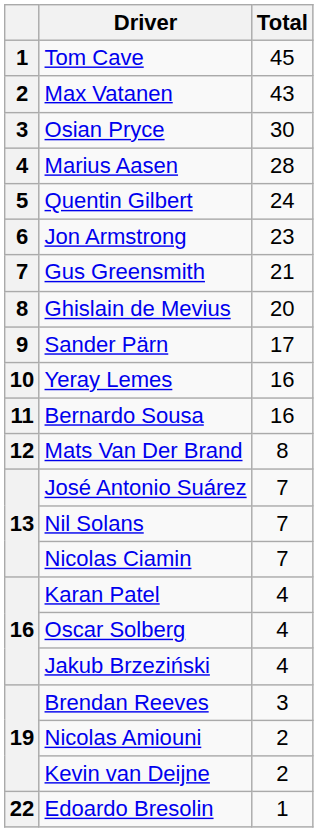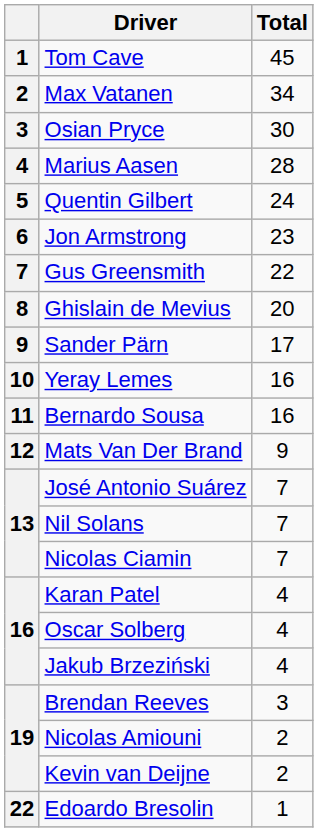 <table class="wikitable" style="text-align:center; font-size:97%;">
 <tr>
 <th></th>
 <th>Driver</th>
 <th>Total</th>
 </tr>
 <tr>
 <th>1</th>
 <td align="left"> <a href='#'>Tom Cave</a></td>
 <td>45</td>
 </tr>
 <tr>
 <th>2</th>
 <td align="left"> <a href='#'>Max Vatanen</a></td>
-<td>43</td>
+<td>34</td>
 </tr>
 <tr>
 <th>3</th>
 <td align="left"> <a href='#'>Osian Pryce</a></td>
 <td>30</td>
 </tr>
 <tr>
 <th>4</th>
 <td align="left"> <a href='#'>Marius Aasen</a></td>
 <td>28</td>
 </tr>
 <tr>
 <th>5</th>
 <td align="left"> <a href='#'>Quentin Gilbert</a></td>
 <td>24</td>
 </tr>
 <tr>
 <th>6</th>
 <td align="left"> <a href='#'>Jon Armstrong</a></td>
 <td>23</td>
 </tr>
 <tr>
 <th>7</th>
 <td align="left"> <a href='#'>Gus Greensmith</a></td>
-<td>21</td>
+<td>22</td>
 </tr>
 <tr>
 <th>8</th>
 <td align="left"> <a href='#'>Ghislain de Mevius</a></td>
 <td>20</td>
 </tr>
 <tr>
 <th>9</th>
 <td align="left"> <a href='#'>Sander Pärn</a></td>
 <td>17</td>
 </tr>
 <tr>
 <th>10</th>
 <td align="left"> <a href='#'>Yeray Lemes</a></td>
 <td>16</td>
 </tr>
 <tr>
 <th>11</th>
 <td align="left"> <a href='#'>Bernardo Sousa</a></td>
 <td>16</td>
 </tr>
 <tr>
 <th>12</th>
 <td align="left"> <a href='#'>Mats Van Der Brand</a></td>
-<td>8</td>
+<td>9</td>
 </tr>
 <tr>
 <th rowspan="3">13</th>
 <td align="left"> <a href='#'>José Antonio Suárez</a></td>
 <td>7</td>
 </tr>
 <tr>
 <td align="left"> <a href='#'>Nil Solans</a></td>
 <td>7</td>
 </tr>
 <tr>
 <td align="left"> <a href='#'>Nicolas Ciamin</a></td>
 <td>7</td>
 </tr>
 <tr>
 <th rowspan="3">16</th>
 <td align="left"> <a href='#'>Karan Patel</a></td>
 <td>4</td>
 </tr>
 <tr>
 <td align="left"> <a href='#'>Oscar Solberg</a></td>
 <td>4</td>
 </tr>
 <tr>
 <td align="left"> <a href='#'>Jakub Brzeziński</a></td>
 <td>4</td>
 </tr>
 <tr>
 <th rowspan="3">19</th>
 <td align="left"> <a href='#'>Brendan Reeves</a></td>
 <td>3</td>
 </tr>
 <tr>
 <td align="left"> <a href='#'>Nicolas Amiouni</a></td>
 <td>2</td>
 </tr>
 <tr>
 <td align="left"> <a href='#'>Kevin van Deijne</a></td>
 <td>2</td>
 </tr>
 <tr>
 <th>22</th>
 <td align="left"> <a href='#'>Edoardo Bresolin</a></td>
 <td>1</td>
 </tr>
 </table>
